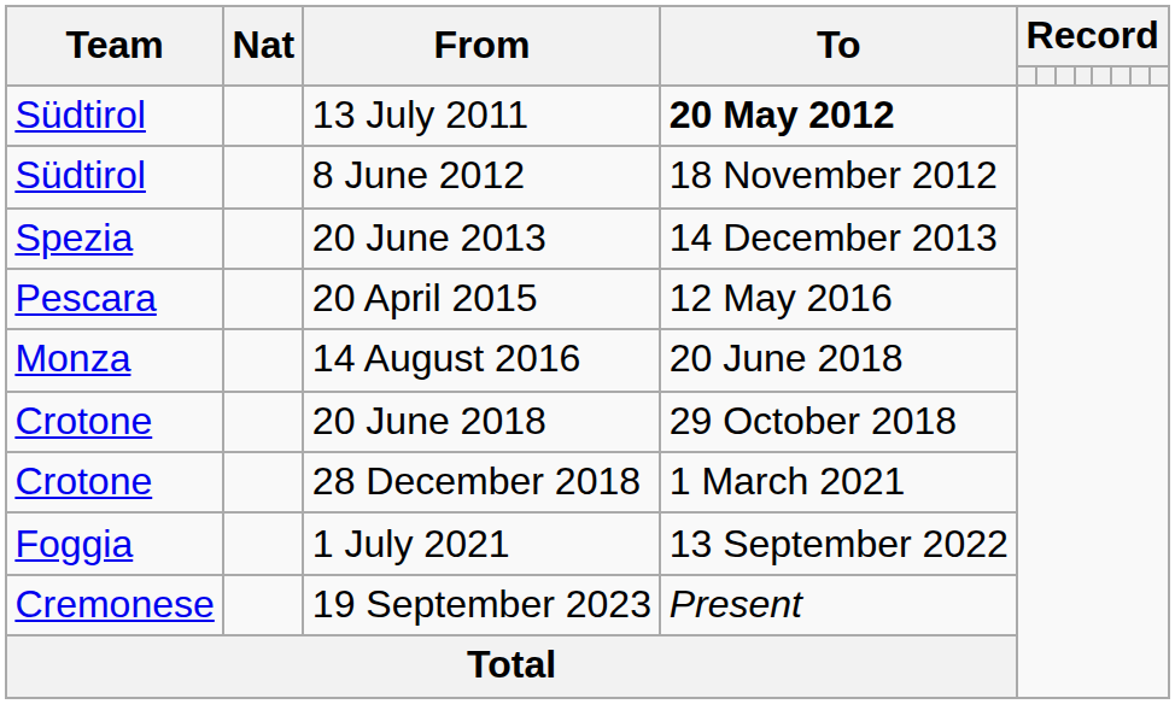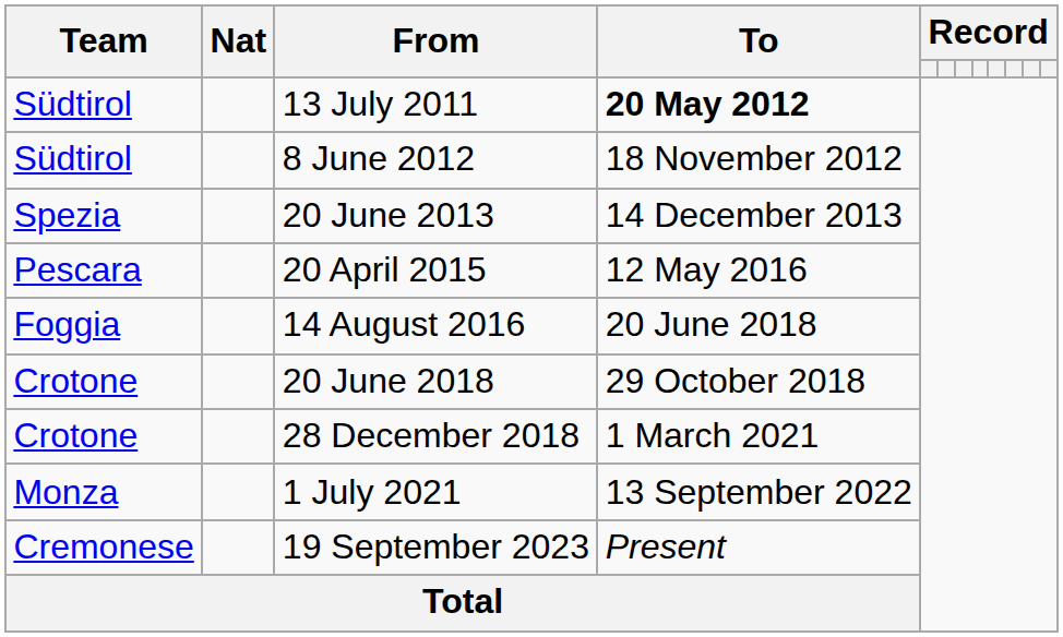 <table class=wikitable style=text-align:center>
 <tr>
 <th rowspan="2">Team</th>
 <th rowspan="2">Nat</th>
 <th rowspan="2">From</th>
 <th rowspan="2">To</th>
 <th colspan="8">Record</th>
 </tr>
 <tr>
 <th></th>
 <th></th>
 <th></th>
 <th></th>
 <th></th>
 <th></th>
 <th></th>
 <th></th>
 </tr>
 <tr>
 <td align=left><a href='#'>Südtirol</a></td>
 <td></td>
 <td align=left>13 July 2011</td>
 <td align=left><strong>20 May 2012<br></strong></td>
 </tr>
 <tr>
 <td align=left><a href='#'>Südtirol</a></td>
 <td></td>
 <td align=left>8 June 2012</td>
 <td align=left>18 November 2012<br></td>
 </tr>
 <tr>
 <td align=left><a href='#'>Spezia</a></td>
 <td></td>
 <td align=left>20 June 2013</td>
 <td align=left>14 December 2013<br></td>
 </tr>
 <tr>
 <td align=left><a href='#'>Pescara</a></td>
 <td></td>
 <td align=left>20 April 2015</td>
 <td align=left>12 May 2016<br></td>
 </tr>
 <tr>
-<td align=left><a href='#'>Monza</a></td>
+<td align=left><a href='#'>Foggia</a></td>
 <td></td>
 <td align=left>14 August 2016</td>
 <td align=left>20 June 2018<br></td>
 </tr>
 <tr>
 <td align=left><a href='#'>Crotone</a></td>
 <td></td>
 <td align=left>20 June 2018</td>
 <td align=left>29 October 2018<br></td>
 </tr>
 <tr>
 <td align=left><a href='#'>Crotone</a></td>
 <td></td>
 <td align=left>28 December 2018</td>
 <td align=left>1 March 2021<br></td>
 </tr>
 <tr>
-<td align=left><a href='#'>Foggia</a></td>
+<td align=left><a href='#'>Monza</a></td>
 <td></td>
 <td align=left>1 July 2021</td>
 <td align=left>13 September 2022<br></td>
 </tr>
 <tr>
 <td align=left><a href='#'>Cremonese</a></td>
 <td></td>
 <td align=left>19 September 2023</td>
 <td align=left><em>Present</em><br></td>
 </tr>
 <tr>
 <th colspan="4">Total<br></th>
 </tr>
 </table>
